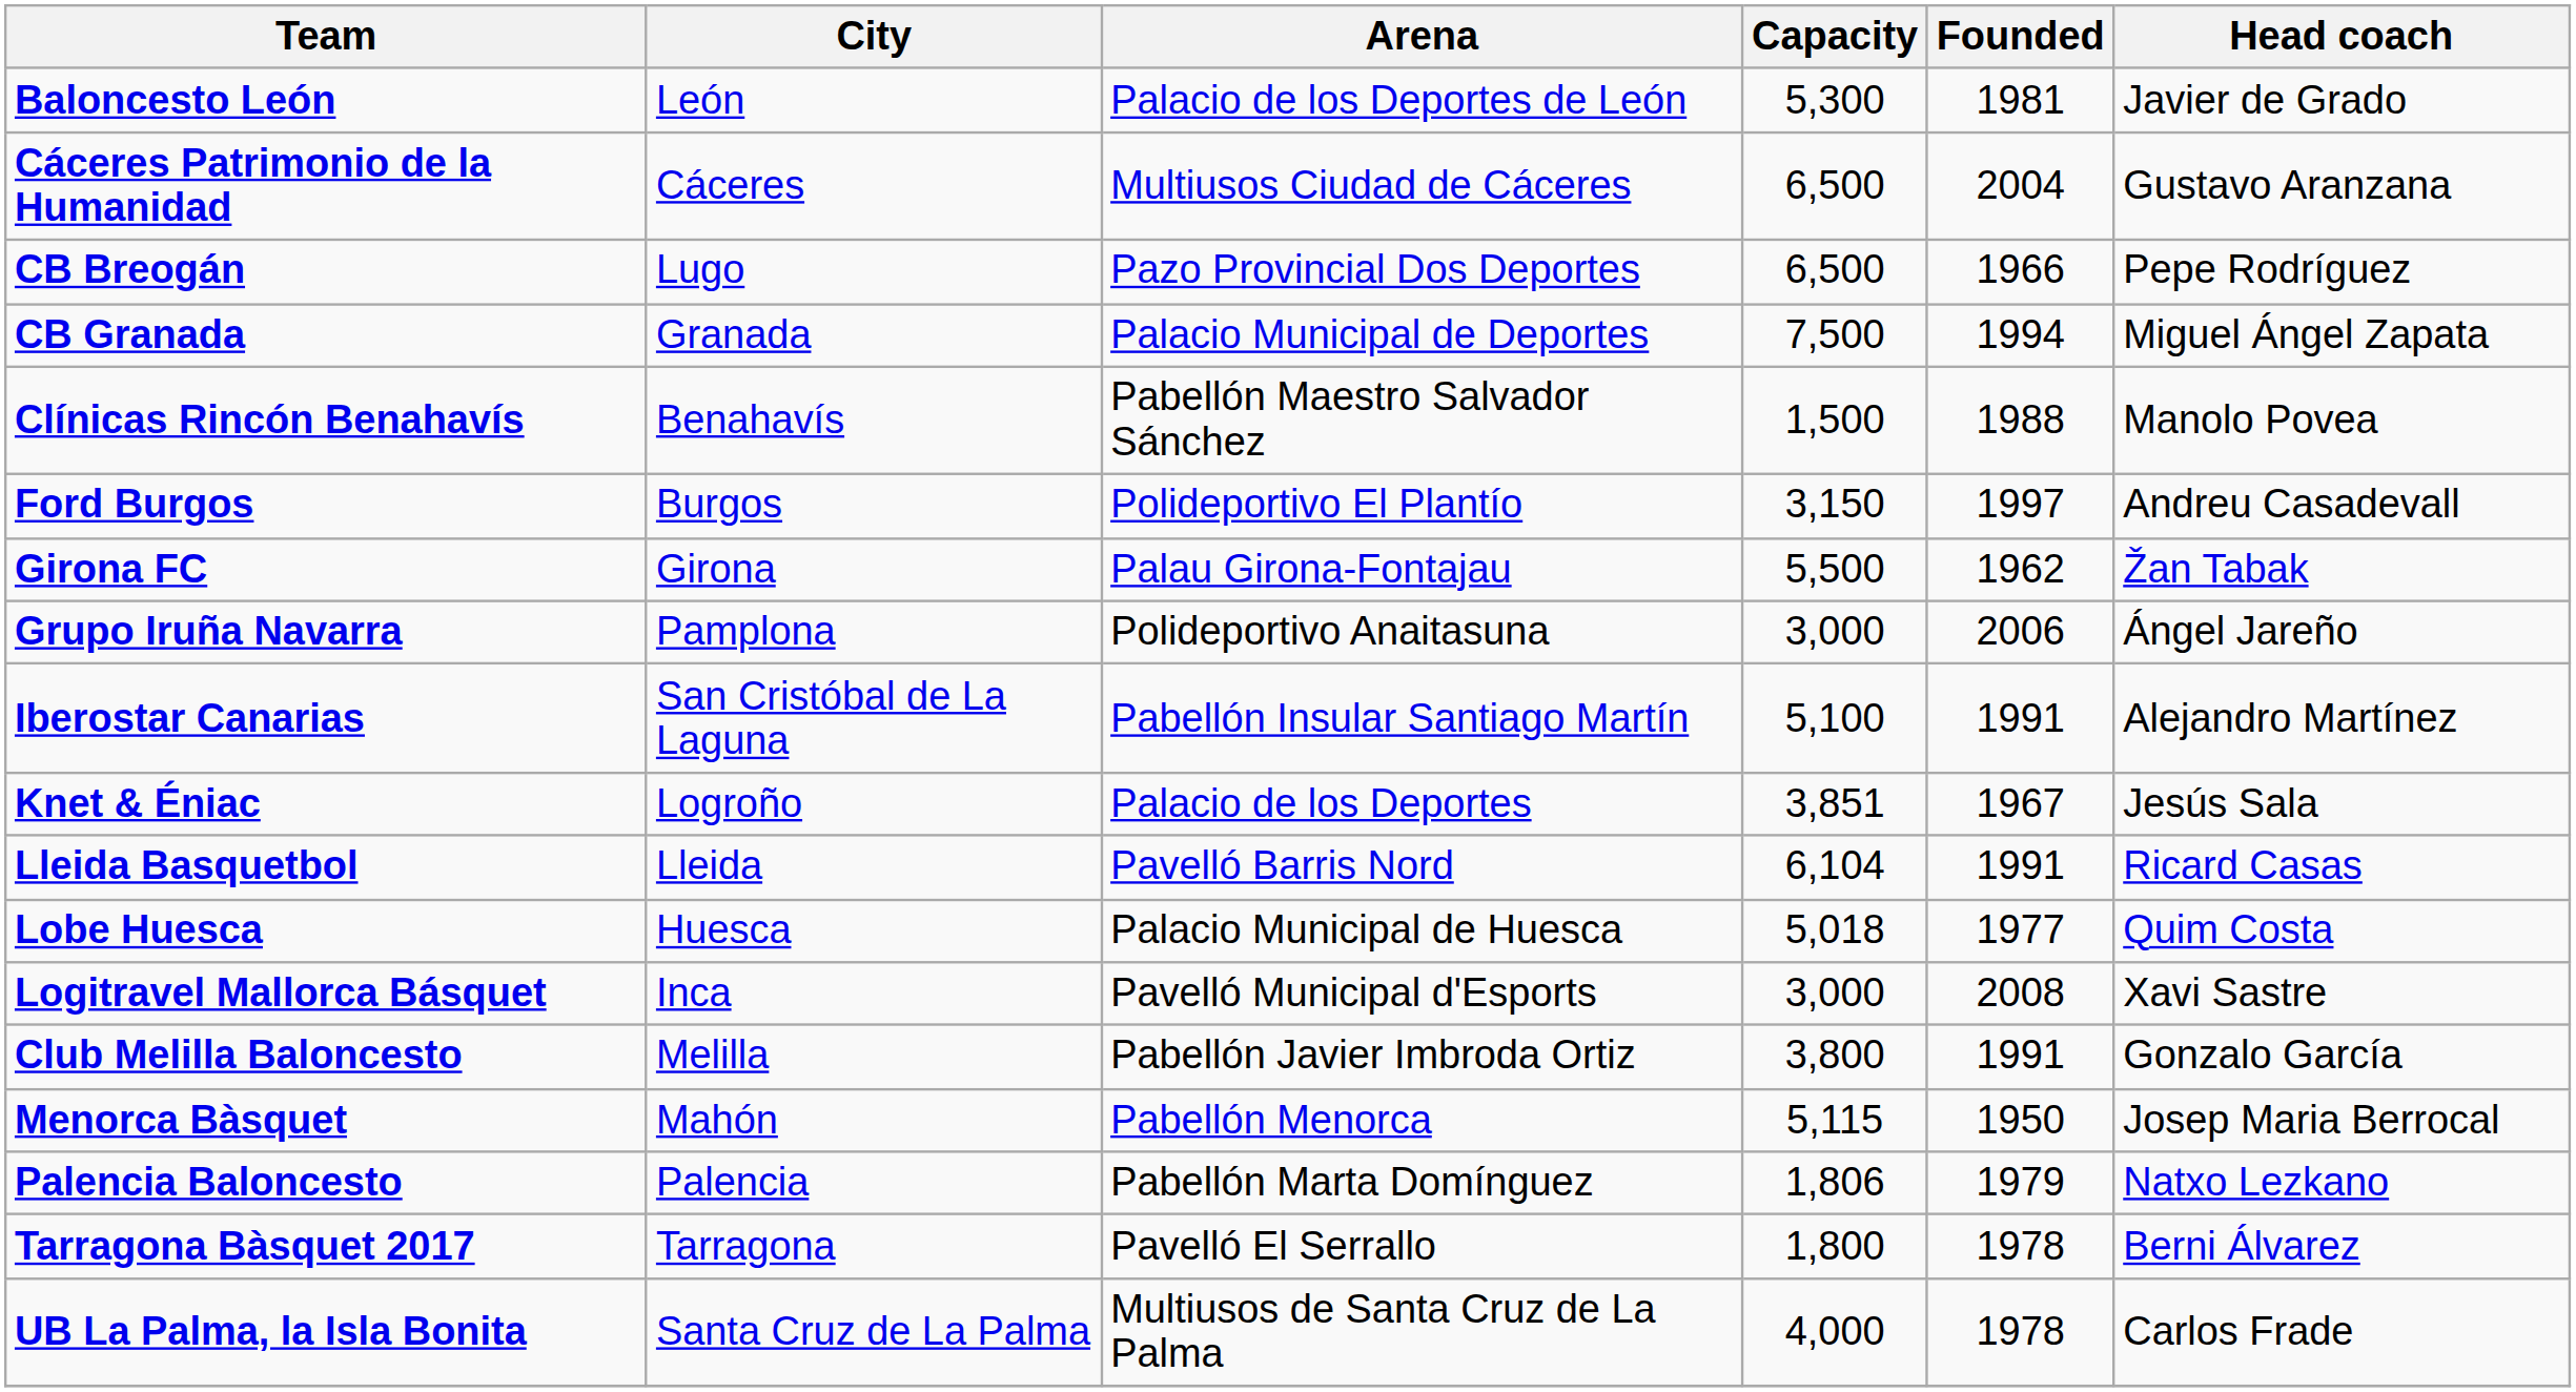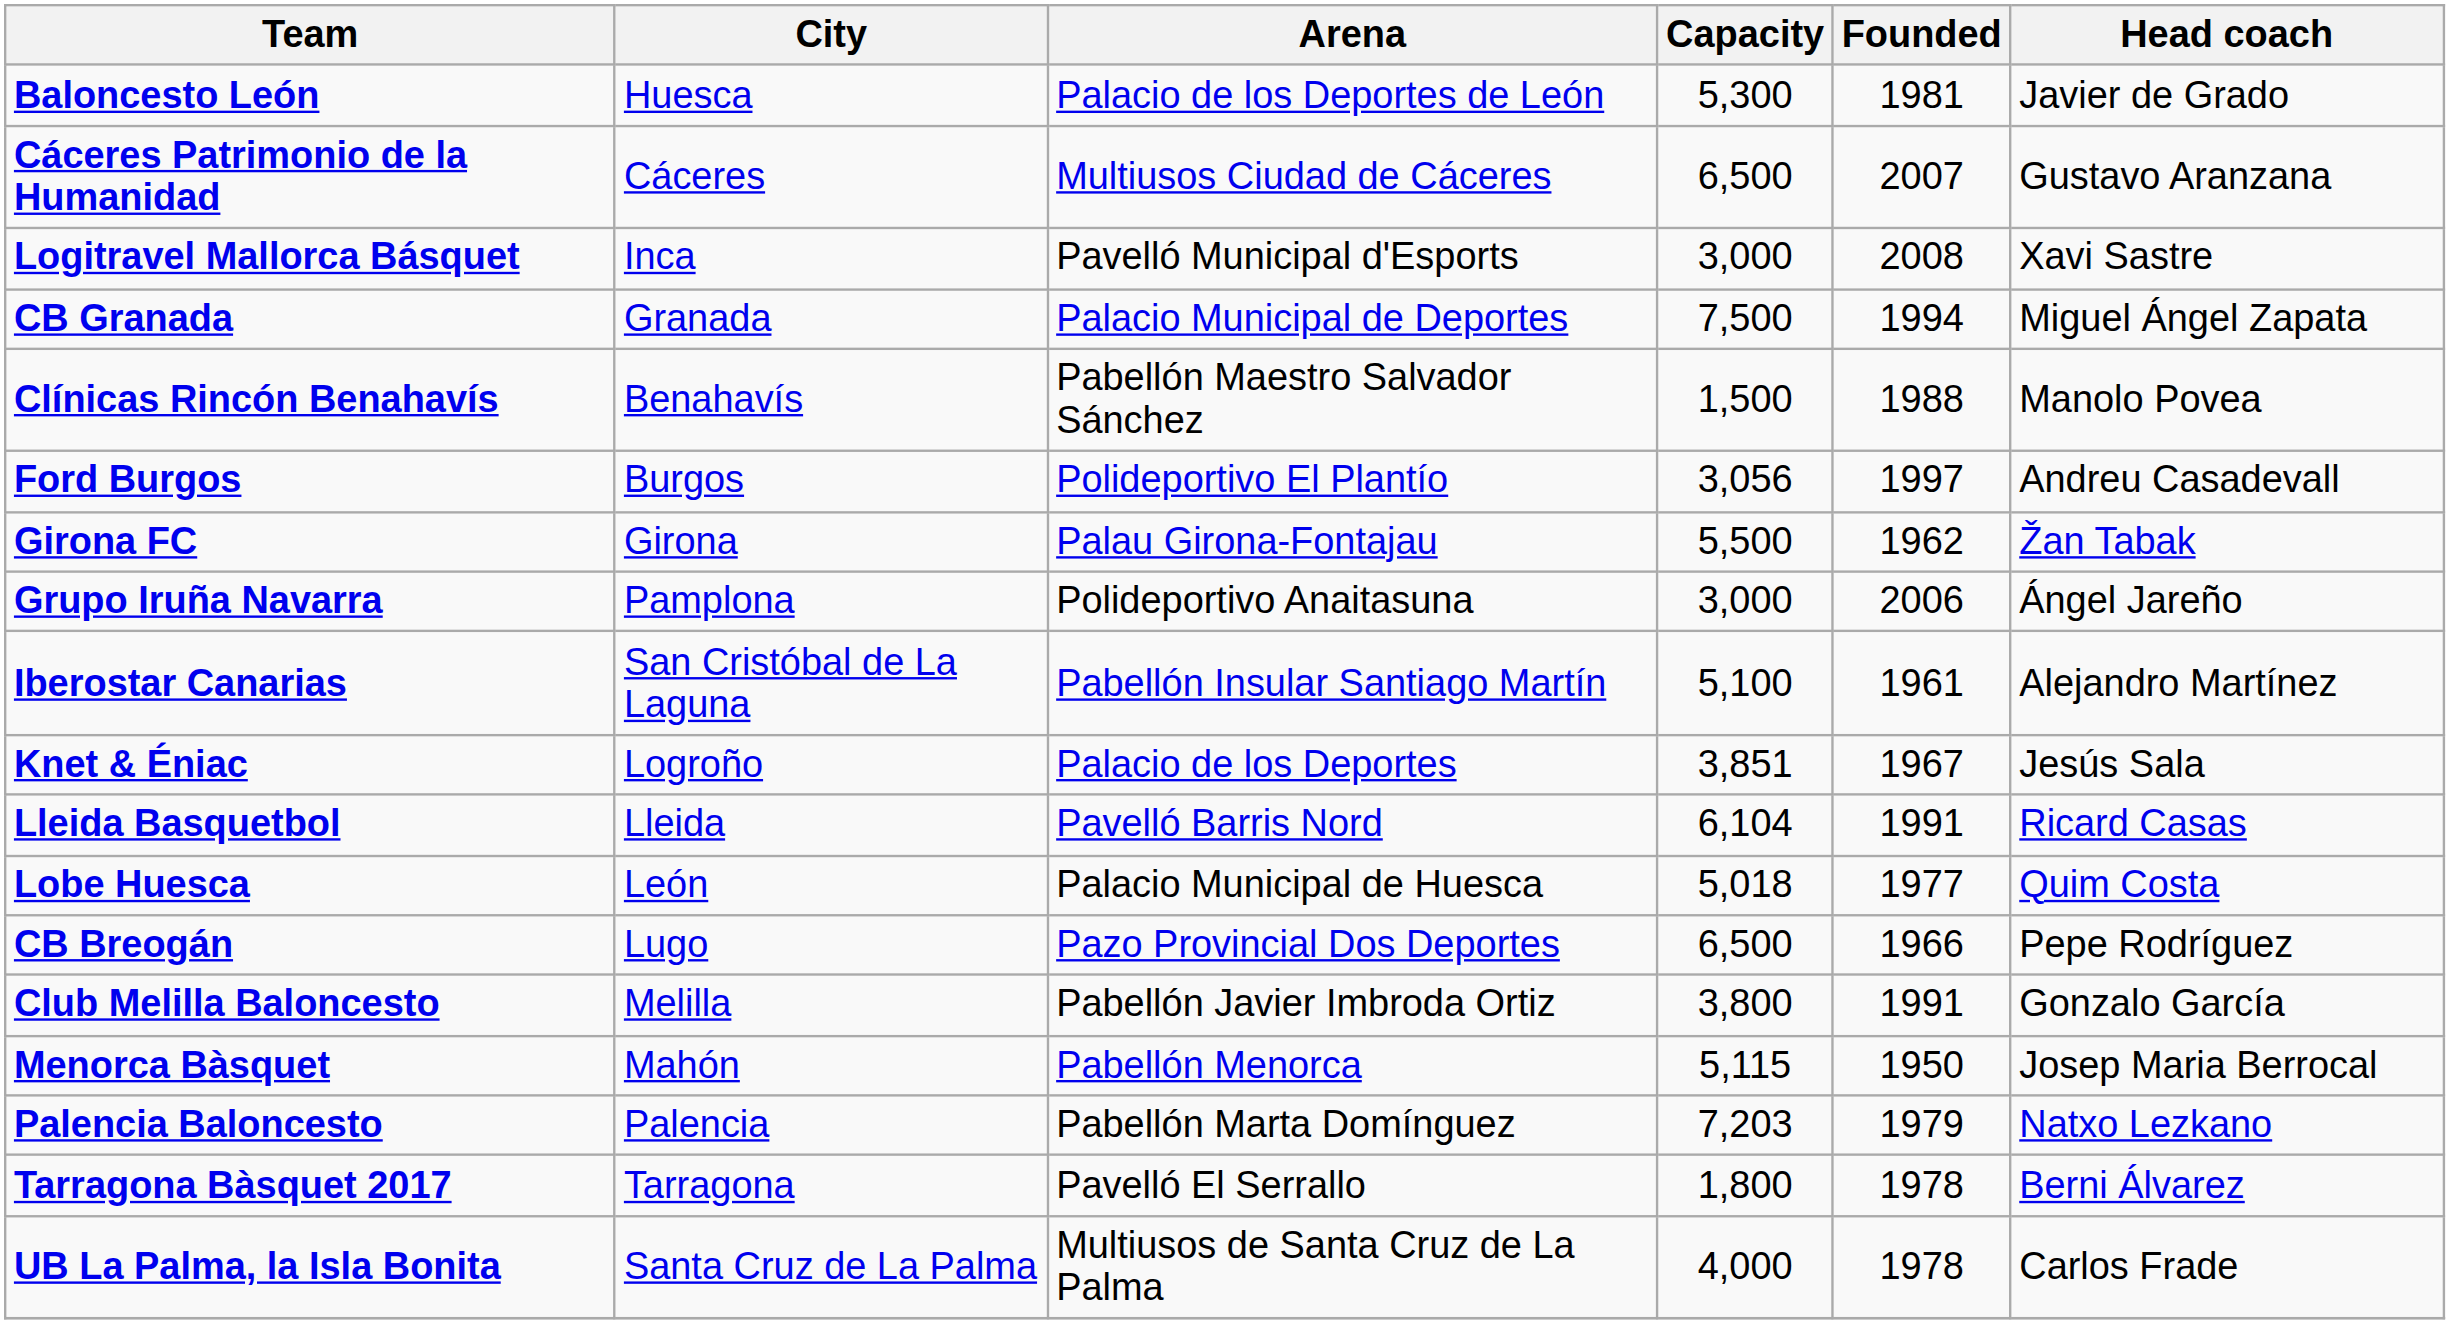 <table class="wikitable sortable">
 <tr>
 <th width=250>Team</th>
 <th width=175>City</th>
 <th width=250>Arena</th>
 <th width=60>Capacity</th>
 <th width=50>Founded</th>
 <th width=175>Head coach</th>
 </tr>
 <tr>
 <td><strong><a href='#'>Baloncesto León</a></strong></td>
-<td><a href='#'>León</a></td>
+<td><a href='#'>Huesca</a></td>
 <td><a href='#'>Palacio de los Deportes de León</a></td>
 <td style="text-align:center;">5,300</td>
 <td align=center>1981</td>
 <td> Javier de Grado</td>
 </tr>
 <tr>
 <td><strong><a href='#'>Cáceres Patrimonio de la Humanidad</a></strong></td>
 <td><a href='#'>Cáceres</a></td>
 <td><a href='#'>Multiusos Ciudad de Cáceres</a></td>
 <td style="text-align:center;">6,500</td>
-<td align=center>2004</td>
+<td align=center>2007</td>
 <td> Gustavo Aranzana</td>
 </tr>
 <tr>
-<td><strong><a href='#'>CB Breogán</a></strong></td>
-<td><a href='#'>Lugo</a></td>
-<td><a href='#'>Pazo Provincial Dos Deportes</a></td>
-<td style="text-align:center;">6,500</td>
-<td align=center>1966</td>
-<td> Pepe Rodríguez</td>
+<td><strong><a href='#'>Logitravel Mallorca Básquet</a></strong></td>
+<td><a href='#'>Inca</a></td>
+<td>Pavelló Municipal d'Esports</td>
+<td style="text-align:center;">3,000</td>
+<td align=center>2008</td>
+<td> Xavi Sastre</td>
 </tr>
 <tr>
 <td><strong><a href='#'>CB Granada</a></strong></td>
 <td><a href='#'>Granada</a></td>
 <td><a href='#'>Palacio Municipal de Deportes</a></td>
 <td style="text-align:center;">7,500</td>
 <td align=center>1994</td>
 <td> Miguel Ángel Zapata</td>
 </tr>
 <tr>
 <td><strong><a href='#'>Clínicas Rincón Benahavís</a></strong></td>
 <td><a href='#'>Benahavís</a></td>
 <td>Pabellón Maestro Salvador Sánchez</td>
 <td style="text-align:center;">1,500</td>
 <td align=center>1988</td>
 <td> Manolo Povea</td>
 </tr>
 <tr>
 <td><strong><a href='#'>Ford Burgos</a></strong></td>
 <td><a href='#'>Burgos</a></td>
 <td><a href='#'>Polideportivo El Plantío</a></td>
-<td style="text-align:center;">3,150</td>
+<td style="text-align:center;">3,056</td>
 <td align=center>1997</td>
 <td> Andreu Casadevall</td>
 </tr>
 <tr>
 <td><strong><a href='#'>Girona FC</a></strong></td>
 <td><a href='#'>Girona</a></td>
 <td><a href='#'>Palau Girona-Fontajau</a></td>
 <td style="text-align:center;">5,500</td>
 <td align=center>1962</td>
 <td> <a href='#'>Žan Tabak</a></td>
 </tr>
 <tr>
 <td><strong><a href='#'>Grupo Iruña Navarra</a></strong></td>
 <td><a href='#'>Pamplona</a></td>
 <td>Polideportivo Anaitasuna</td>
 <td style="text-align:center;">3,000</td>
 <td align=center>2006</td>
 <td> Ángel Jareño</td>
 </tr>
 <tr>
 <td><strong><a href='#'>Iberostar Canarias</a></strong></td>
 <td><a href='#'>San Cristóbal de La Laguna</a></td>
 <td><a href='#'>Pabellón Insular Santiago Martín</a></td>
 <td style="text-align:center;">5,100</td>
-<td align=center>1991</td>
+<td align=center>1961</td>
 <td> Alejandro Martínez</td>
 </tr>
 <tr>
 <td><strong><a href='#'>Knet & Éniac</a></strong></td>
 <td><a href='#'>Logroño</a></td>
 <td><a href='#'>Palacio de los Deportes</a></td>
 <td style="text-align:center;">3,851</td>
 <td align=center>1967</td>
 <td> Jesús Sala</td>
 </tr>
 <tr>
 <td><strong><a href='#'>Lleida Basquetbol</a></strong></td>
 <td><a href='#'>Lleida</a></td>
 <td><a href='#'>Pavelló Barris Nord</a></td>
 <td style="text-align:center;">6,104</td>
 <td align=center>1991</td>
 <td> <a href='#'>Ricard Casas</a></td>
 </tr>
 <tr>
 <td><strong><a href='#'>Lobe Huesca</a></strong></td>
-<td><a href='#'>Huesca</a></td>
+<td><a href='#'>León</a></td>
 <td>Palacio Municipal de Huesca</td>
 <td style="text-align:center;">5,018</td>
 <td align=center>1977</td>
 <td> <a href='#'>Quim Costa</a></td>
 </tr>
 <tr>
-<td><strong><a href='#'>Logitravel Mallorca Básquet</a></strong></td>
-<td><a href='#'>Inca</a></td>
-<td>Pavelló Municipal d'Esports</td>
-<td style="text-align:center;">3,000</td>
-<td align=center>2008</td>
-<td> Xavi Sastre</td>
+<td><strong><a href='#'>CB Breogán</a></strong></td>
+<td><a href='#'>Lugo</a></td>
+<td><a href='#'>Pazo Provincial Dos Deportes</a></td>
+<td style="text-align:center;">6,500</td>
+<td align=center>1966</td>
+<td> Pepe Rodríguez</td>
 </tr>
 <tr>
 <td><strong><a href='#'>Club Melilla Baloncesto</a></strong></td>
 <td><a href='#'>Melilla</a></td>
 <td>Pabellón Javier Imbroda Ortiz</td>
 <td style="text-align:center;">3,800</td>
 <td align=center>1991</td>
 <td> Gonzalo García</td>
 </tr>
 <tr>
 <td><strong><a href='#'>Menorca Bàsquet</a></strong></td>
 <td><a href='#'>Mahón</a></td>
 <td><a href='#'>Pabellón Menorca</a></td>
 <td style="text-align:center;">5,115</td>
 <td align=center>1950</td>
 <td> Josep Maria Berrocal</td>
 </tr>
 <tr>
 <td><strong><a href='#'>Palencia Baloncesto</a></strong></td>
 <td><a href='#'>Palencia</a></td>
 <td>Pabellón Marta Domínguez</td>
-<td style="text-align:center;">1,806</td>
+<td style="text-align:center;">7,203</td>
 <td align=center>1979</td>
 <td> <a href='#'>Natxo Lezkano</a></td>
 </tr>
 <tr>
 <td><strong><a href='#'>Tarragona Bàsquet 2017</a></strong></td>
 <td><a href='#'>Tarragona</a></td>
 <td>Pavelló El Serrallo</td>
 <td style="text-align:center;">1,800</td>
 <td align=center>1978</td>
 <td> <a href='#'>Berni Álvarez</a></td>
 </tr>
 <tr>
 <td><strong><a href='#'>UB La Palma, la Isla Bonita</a></strong></td>
 <td><a href='#'>Santa Cruz de La Palma</a></td>
 <td>Multiusos de Santa Cruz de La Palma</td>
 <td style="text-align:center;">4,000</td>
 <td align=center>1978</td>
 <td> Carlos Frade</td>
 </tr>
 <tr>
 </tr>
 </table>
